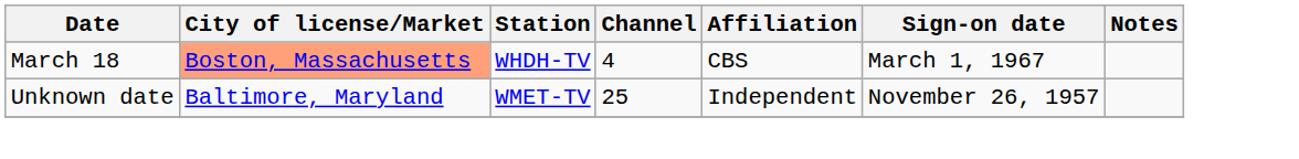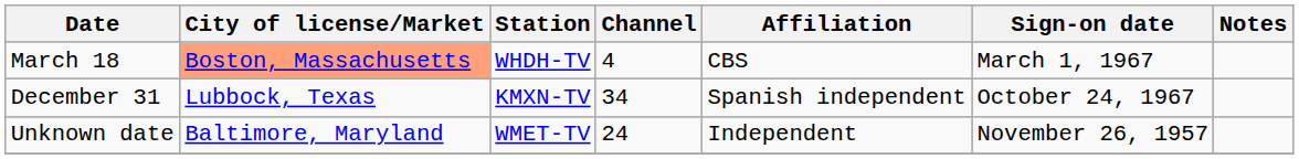 <table class="wikitable sortable">
 <tr>
 <th>Date</th>
 <th>City of license/Market</th>
 <th>Station</th>
 <th>Channel</th>
 <th>Affiliation</th>
 <th>Sign-on date</th>
 <th>Notes</th>
 </tr>
 <tr>
 <td>March 18</td>
 <td style="background: lightsalmon;"><a href='#'>Boston, Massachusetts</a></td>
 <td><a href='#'>WHDH-TV</a></td>
 <td>4</td>
 <td>CBS</td>
 <td>March 1, 1967</td>
 <td></td>
 </tr>
 <tr>
+<td>December 31</td>
+<td><a href='#'>Lubbock, Texas</a></td>
+<td><a href='#'>KMXN-TV</a></td>
+<td>34</td>
+<td>Spanish independent</td>
+<td>October 24, 1967</td>
+<td></td>
+</tr>
+<tr>
 <td>Unknown date</td>
 <td><a href='#'>Baltimore, Maryland</a></td>
 <td><a href='#'>WMET-TV</a></td>
-<td>25</td>
+<td>24</td>
 <td>Independent</td>
 <td>November 26, 1957</td>
 <td></td>
 </tr>
 <tr>
 </tr>
 </table>
